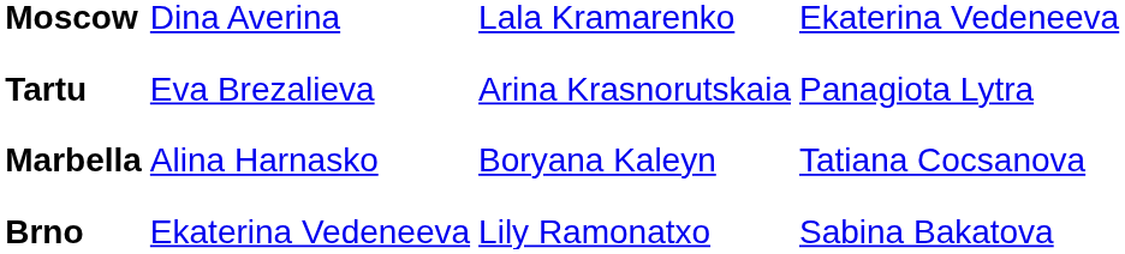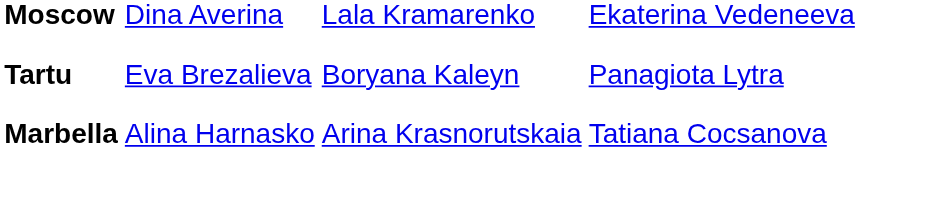 <table>
 <tr>
 <th scope=row style="text-align:left">Moscow</th>
 <td style="height:30px;"> <a href='#'>Dina Averina</a></td>
 <td style="height:30px;"> <a href='#'>Lala Kramarenko</a></td>
 <td style="height:30px;"> <a href='#'>Ekaterina Vedeneeva</a></td>
 </tr>
 <tr>
 <th scope=row style="text-align:left">Tartu</th>
 <td style="height:30px;"> <a href='#'>Eva Brezalieva</a></td>
-<td style="height:30px;"> <a href='#'>Arina Krasnorutskaia</a></td>
+<td style="height:30px;"> <a href='#'>Boryana Kaleyn</a></td>
 <td style="height:30px;"> <a href='#'>Panagiota Lytra</a></td>
 </tr>
 <tr>
 <th scope=row style="text-align:left">Marbella</th>
 <td style="height:30px;"> <a href='#'>Alina Harnasko</a></td>
-<td style="height:30px;"> <a href='#'>Boryana Kaleyn</a></td>
+<td style="height:30px;"> <a href='#'>Arina Krasnorutskaia</a></td>
 <td style="height:30px;"> <a href='#'>Tatiana Cocsanova</a></td>
-</tr>
-<tr>
-<th scope=row style="text-align:left">Brno</th>
-<td style="height:30px;"> <a href='#'>Ekaterina Vedeneeva</a></td>
-<td style="height:30px;"> <a href='#'>Lily Ramonatxo</a></td>
-<td style="height:30px;"> <a href='#'>Sabina Bakatova</a></td>
 </tr>
 <tr>
 </tr>
 </table>
